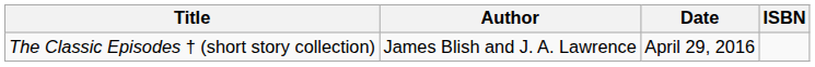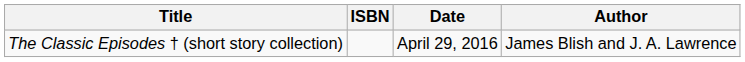 <table class="wikitable">
 <tr>
 <th>Title</th>
+<th>ISBN</th>
+<th>Date</th>
 <th>Author</th>
-<th>Date</th>
-<th>ISBN</th>
 </tr>
 <tr>
 <td><em>The Classic Episodes</em> † (short story collection)</td>
+<td></td>
+<td>April 29, 2016</td>
 <td>James Blish and J. A. Lawrence</td>
-<td>April 29, 2016</td>
-<td></td>
 </tr>
 </table>
